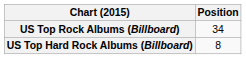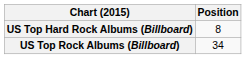 <table class="wikitable plainrowheaders" style="text-align:center">
 <tr>
 <th scope="col">Chart (2015)</th>
 <th scope="col">Position</th>
 </tr>
 <tr>
+<th scope="row">US Top Hard Rock Albums (<em>Billboard</em>)</th>
+<td>8</td>
+</tr>
+<tr>
 <th scope="row">US Top Rock Albums (<em>Billboard</em>)</th>
 <td>34</td>
 </tr>
-<tr>
-<th scope="row">US Top Hard Rock Albums (<em>Billboard</em>)</th>
-<td>8</td>
-</tr>
 </table>
